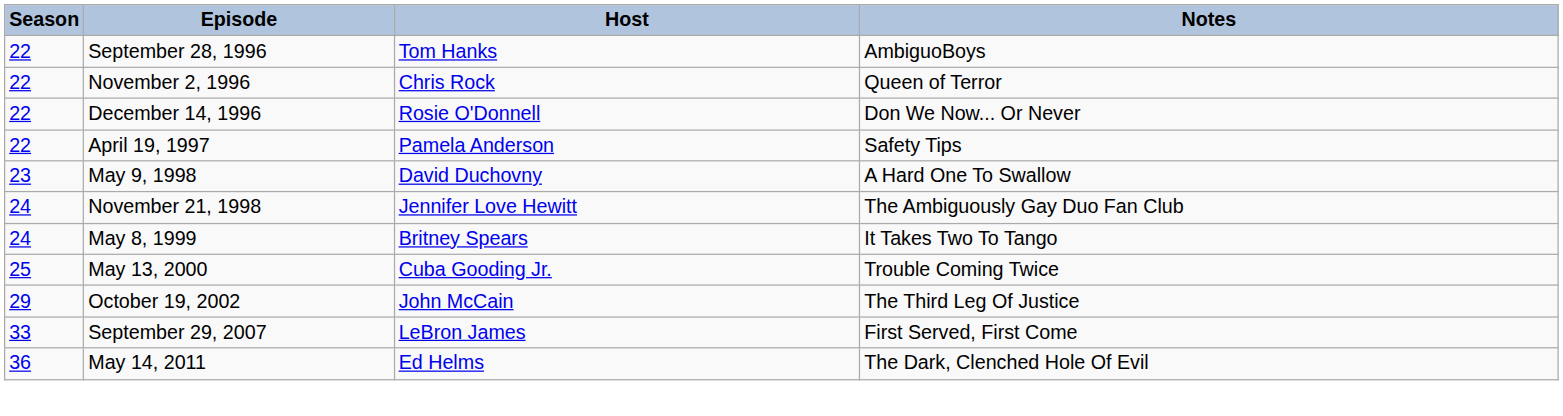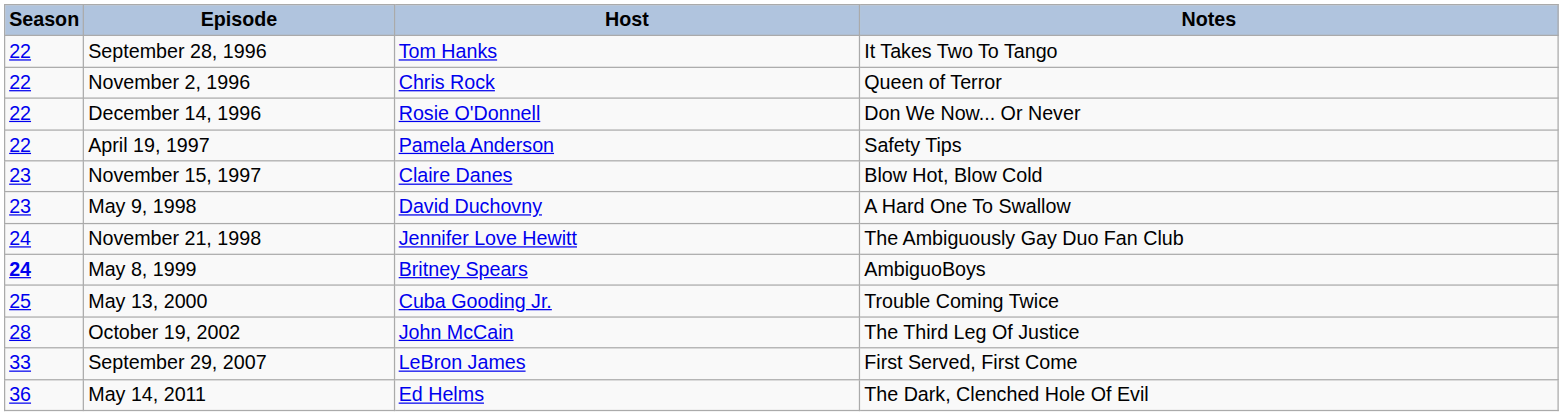 <table class="wikitable" style="width:100%;">
 <tr>
 <th style="background:#B0C4DE;" width="5%">Season</th>
 <th style="background:#B0C4DE;" width="20%">Episode</th>
 <th style="background:#B0C4DE;" width="30%">Host</th>
 <th style="background:#B0C4DE;" width="45%">Notes</th>
 </tr>
 <tr>
 <td><a href='#'>22</a></td>
 <td>September 28, 1996</td>
 <td><a href='#'>Tom Hanks</a></td>
-<td>AmbiguoBoys</td>
+<td>It Takes Two To Tango</td>
 </tr>
 <tr>
 <td><a href='#'>22</a></td>
 <td>November 2, 1996</td>
 <td><a href='#'>Chris Rock</a></td>
 <td>Queen of Terror</td>
 </tr>
 <tr>
 <td><a href='#'>22</a></td>
 <td>December 14, 1996</td>
 <td><a href='#'>Rosie O'Donnell</a></td>
 <td>Don We Now... Or Never</td>
 </tr>
 <tr>
 <td><a href='#'>22</a></td>
 <td>April 19, 1997</td>
 <td><a href='#'>Pamela Anderson</a></td>
 <td>Safety Tips</td>
 </tr>
 <tr>
 <td><a href='#'>23</a></td>
+<td>November 15, 1997</td>
+<td><a href='#'>Claire Danes</a></td>
+<td>Blow Hot, Blow Cold</td>
+</tr>
+<tr>
+<td><a href='#'>23</a></td>
 <td>May 9, 1998</td>
 <td><a href='#'>David Duchovny</a></td>
 <td>A Hard One To Swallow</td>
 </tr>
 <tr>
 <td><a href='#'>24</a></td>
 <td>November 21, 1998</td>
 <td><a href='#'>Jennifer Love Hewitt</a></td>
 <td>The Ambiguously Gay Duo Fan Club</td>
 </tr>
 <tr>
-<td><a href='#'>24</a></td>
+<td><strong><a href='#'>24</a></strong></td>
 <td>May 8, 1999</td>
 <td><a href='#'>Britney Spears</a></td>
-<td>It Takes Two To Tango</td>
+<td>AmbiguoBoys</td>
 </tr>
 <tr>
 <td><a href='#'>25</a></td>
 <td>May 13, 2000</td>
 <td><a href='#'>Cuba Gooding Jr.</a></td>
 <td>Trouble Coming Twice</td>
 </tr>
 <tr>
-<td><a href='#'>29</a></td>
+<td><a href='#'>28</a></td>
 <td>October 19, 2002</td>
 <td><a href='#'>John McCain</a></td>
 <td>The Third Leg Of Justice</td>
 </tr>
 <tr>
 <td><a href='#'>33</a></td>
 <td>September 29, 2007</td>
 <td><a href='#'>LeBron James</a></td>
 <td>First Served, First Come</td>
 </tr>
 <tr>
 <td><a href='#'>36</a></td>
 <td>May 14, 2011</td>
 <td><a href='#'>Ed Helms</a></td>
 <td>The Dark, Clenched Hole Of Evil</td>
 </tr>
 </table>
